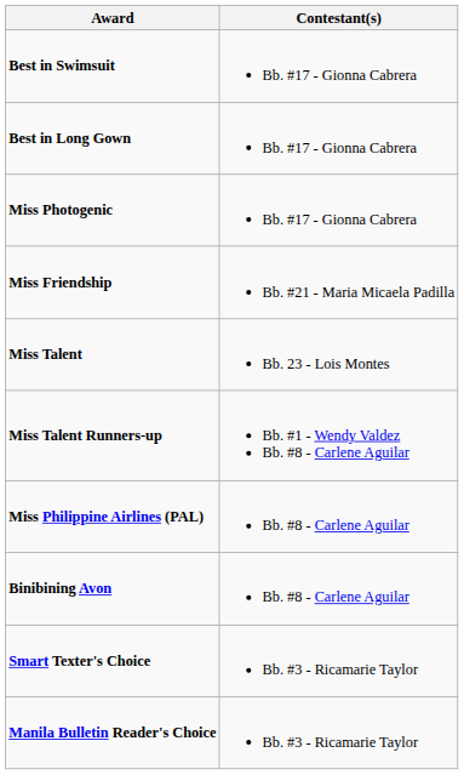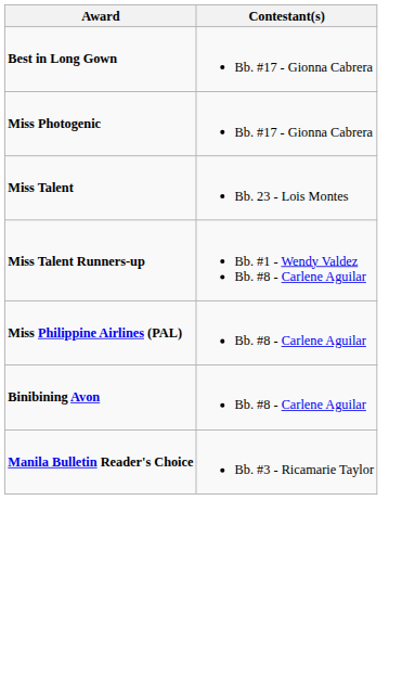 <table class="wikitable sortable" style="font-size: 95%;">
 <tr>
 <th>Award</th>
 <th>Contestant(s)</th>
-</tr>
-<tr>
-<td><strong>Best in Swimsuit</strong></td>
-<td><br><ul><li>Bb. #17 - Gionna Cabrera</li></ul></td>
 </tr>
 <tr>
 <td><strong>Best in Long Gown</strong></td>
 <td><br><ul><li>Bb. #17 - Gionna Cabrera</li></ul></td>
 </tr>
 <tr>
 <td><strong>Miss Photogenic</strong></td>
 <td><br><ul><li>Bb. #17 - Gionna Cabrera</li></ul></td>
-</tr>
-<tr>
-<td><strong>Miss Friendship</strong></td>
-<td><br><ul><li>Bb. #21 - Maria Micaela Padilla</li></ul></td>
 </tr>
 <tr>
 <td><strong>Miss Talent</strong></td>
 <td><br><ul><li>Bb. 23 - Lois Montes</li></ul></td>
 </tr>
 <tr>
 <td><strong>Miss Talent Runners-up</strong></td>
 <td><br><ul><li>Bb. #1 - <a href='#'>Wendy Valdez</a></li><li>Bb. #8 - <a href='#'>Carlene Aguilar</a></li></ul></td>
 </tr>
 <tr>
 <td><strong>Miss <a href='#'>Philippine Airlines</a> (PAL)</strong></td>
 <td><br><ul><li>Bb. #8 - <a href='#'>Carlene Aguilar</a></li></ul></td>
 </tr>
 <tr>
 <td><strong>Binibining <a href='#'>Avon</a></strong></td>
 <td><br><ul><li>Bb. #8 - <a href='#'>Carlene Aguilar</a></li></ul></td>
 </tr>
 <tr>
-<td><strong><a href='#'>Smart</a> Texter's Choice</strong></td>
-<td><br><ul><li>Bb. #3 - Ricamarie Taylor</li></ul></td>
-</tr>
-<tr>
 <td><strong><a href='#'>Manila Bulletin</a> Reader's Choice</strong></td>
 <td><br><ul><li>Bb. #3 - Ricamarie Taylor</li></ul></td>
 </tr>
 </table>
